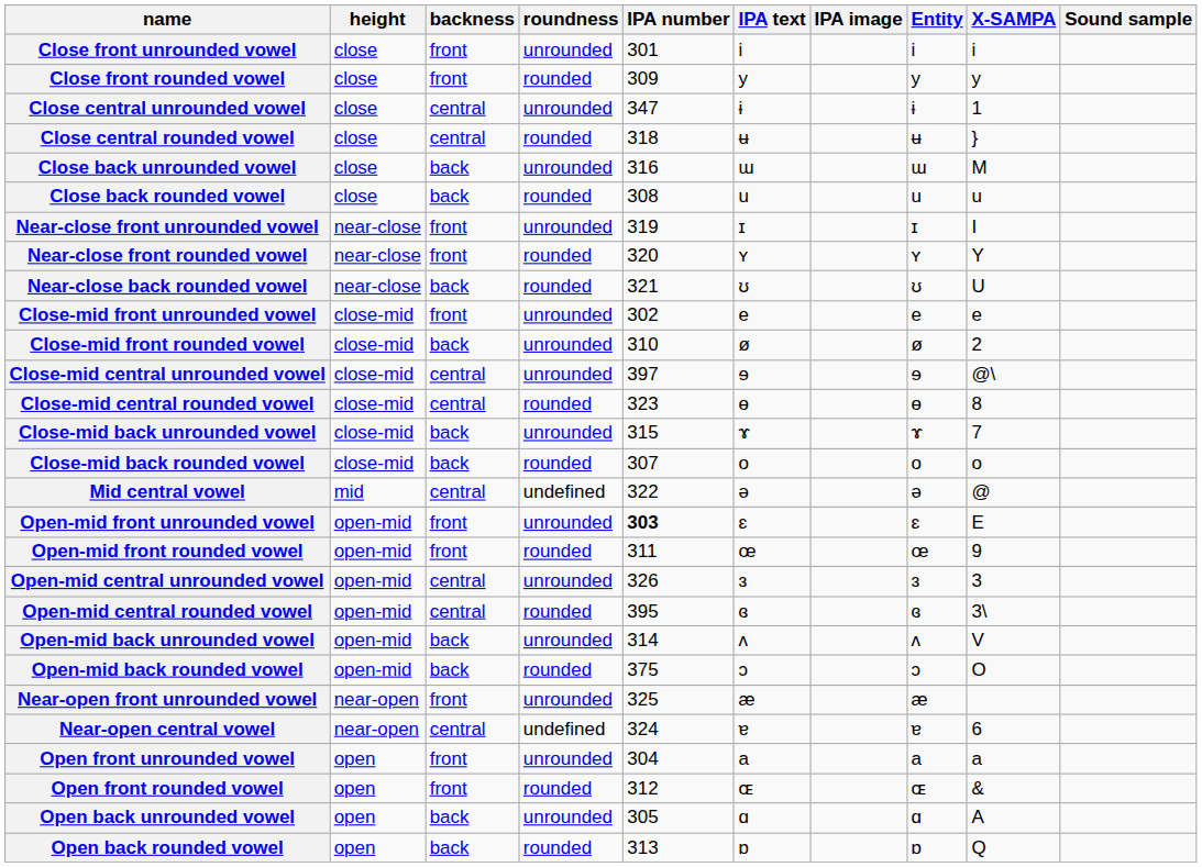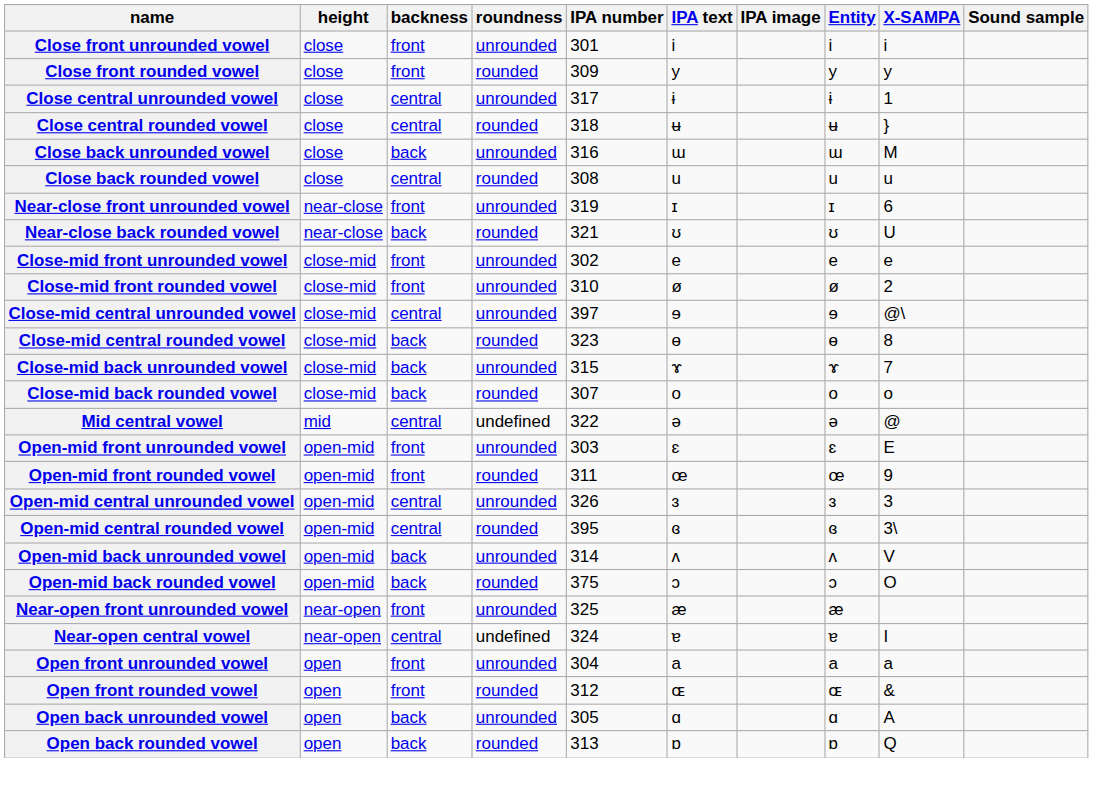 <table class="wikitable sortable">
 <tr ---->
 <th>name</th>
 <th>height</th>
 <th>backness</th>
 <th>roundness</th>
 <th>IPA number</th>
 <th><a href='#'>IPA</a> text</th>
 <th>IPA image</th>
 <th><a href='#'>Entity</a></th>
 <th><a href='#'>X-SAMPA</a></th>
 <th>Sound sample</th>
 </tr>
 <tr ---->
 <th><a href='#'>Close front unrounded vowel</a></th>
 <td><a href='#'>close</a></td>
 <td><a href='#'>front</a></td>
 <td><a href='#'>unrounded</a></td>
 <td>301</td>
 <td>i</td>
 <td></td>
 <td>&#105;</td>
 <td>i</td>
 <td></td>
 </tr>
 <tr ---->
 <th><a href='#'>Close front rounded vowel</a></th>
 <td><a href='#'>close</a></td>
 <td><a href='#'>front</a></td>
 <td><a href='#'>rounded</a></td>
 <td>309</td>
 <td>y</td>
 <td></td>
 <td>&#121;</td>
 <td>y</td>
 <td></td>
 </tr>
 <tr ---->
 <th><a href='#'>Close central unrounded vowel</a></th>
 <td><a href='#'>close</a></td>
 <td><a href='#'>central</a></td>
 <td><a href='#'>unrounded</a></td>
-<td>347</td>
+<td>317</td>
 <td>ɨ</td>
 <td></td>
 <td>&#616;</td>
 <td>1</td>
 <td></td>
 </tr>
 <tr ---->
 <th><a href='#'>Close central rounded vowel</a></th>
 <td><a href='#'>close</a></td>
 <td><a href='#'>central</a></td>
 <td><a href='#'>rounded</a></td>
 <td>318</td>
 <td>ʉ</td>
 <td></td>
 <td>&#649;</td>
 <td>}</td>
 <td></td>
 </tr>
 <tr ---->
 <th><a href='#'>Close back unrounded vowel</a></th>
 <td><a href='#'>close</a></td>
 <td><a href='#'>back</a></td>
 <td><a href='#'>unrounded</a></td>
 <td>316</td>
 <td>ɯ</td>
 <td></td>
 <td>&#623;</td>
 <td>M</td>
 <td></td>
 </tr>
 <tr ---->
 <th><a href='#'>Close back rounded vowel</a></th>
 <td><a href='#'>close</a></td>
-<td><a href='#'>back</a></td>
+<td><a href='#'>central</a></td>
 <td><a href='#'>rounded</a></td>
 <td>308</td>
 <td>u</td>
 <td></td>
 <td>&#117;</td>
 <td>u</td>
 <td></td>
 </tr>
 <tr ---->
 <th><a href='#'>Near-close front unrounded vowel</a></th>
 <td><a href='#'>near-close</a></td>
 <td><a href='#'>front</a></td>
 <td><a href='#'>unrounded</a></td>
 <td>319</td>
 <td>ɪ</td>
 <td></td>
 <td>&#618;</td>
-<td>I</td>
-<td></td>
-</tr>
-<tr ---->
-<th><a href='#'>Near-close front rounded vowel</a></th>
-<td><a href='#'>near-close</a></td>
-<td><a href='#'>front</a></td>
-<td><a href='#'>rounded</a></td>
-<td>320</td>
-<td>ʏ</td>
-<td></td>
-<td>&#655;</td>
-<td>Y</td>
+<td>6</td>
 <td></td>
 </tr>
 <tr ---->
 <th><a href='#'>Near-close back rounded vowel</a></th>
 <td><a href='#'>near-close</a></td>
 <td><a href='#'>back</a></td>
 <td><a href='#'>rounded</a></td>
 <td>321</td>
 <td>ʊ</td>
 <td></td>
 <td>&#650;</td>
 <td>U</td>
 <td></td>
 </tr>
 <tr ---->
 <th><a href='#'>Close-mid front unrounded vowel</a></th>
 <td><a href='#'>close-mid</a></td>
 <td><a href='#'>front</a></td>
 <td><a href='#'>unrounded</a></td>
 <td>302</td>
 <td>e</td>
 <td></td>
 <td>&#101;</td>
 <td>e</td>
 <td></td>
 </tr>
 <tr ---->
 <th><a href='#'>Close-mid front rounded vowel</a></th>
 <td><a href='#'>close-mid</a></td>
-<td><a href='#'>back</a></td>
+<td><a href='#'>front</a></td>
 <td><a href='#'>unrounded</a></td>
 <td>310</td>
 <td>ø</td>
 <td></td>
 <td>&#248;</td>
 <td>2</td>
 <td></td>
 </tr>
 <tr ---->
 <th><a href='#'>Close-mid central unrounded vowel</a></th>
 <td><a href='#'>close-mid</a></td>
 <td><a href='#'>central</a></td>
 <td><a href='#'>unrounded</a></td>
 <td>397</td>
 <td>ɘ</td>
 <td></td>
 <td>&#600;</td>
 <td>@\</td>
 <td></td>
 </tr>
 <tr ---->
 <th><a href='#'>Close-mid central rounded vowel</a></th>
 <td><a href='#'>close-mid</a></td>
-<td><a href='#'>central</a></td>
+<td><a href='#'>back</a></td>
 <td><a href='#'>rounded</a></td>
 <td>323</td>
 <td>ɵ</td>
 <td></td>
 <td>&#629;</td>
 <td>8</td>
 <td></td>
 </tr>
 <tr ---->
 <th><a href='#'>Close-mid back unrounded vowel</a></th>
 <td><a href='#'>close-mid</a></td>
 <td><a href='#'>back</a></td>
 <td><a href='#'>unrounded</a></td>
 <td>315</td>
 <td>ɤ</td>
 <td></td>
 <td>&#612;</td>
 <td>7</td>
 <td></td>
 </tr>
 <tr ---->
 <th><a href='#'>Close-mid back rounded vowel</a></th>
 <td><a href='#'>close-mid</a></td>
 <td><a href='#'>back</a></td>
 <td><a href='#'>rounded</a></td>
 <td>307</td>
 <td>o</td>
 <td></td>
 <td>&#111;</td>
 <td>o</td>
 <td></td>
 </tr>
 <tr ---->
 <th><a href='#'>Mid central vowel</a></th>
 <td><a href='#'>mid</a></td>
 <td><a href='#'>central</a></td>
 <td>undefined</td>
 <td>322</td>
 <td>ə</td>
 <td></td>
 <td>&#601;</td>
 <td>@</td>
 <td></td>
 </tr>
 <tr ---->
 <th><a href='#'>Open-mid front unrounded vowel</a></th>
 <td><a href='#'>open-mid</a></td>
 <td><a href='#'>front</a></td>
 <td><a href='#'>unrounded</a></td>
-<td><strong>303</strong></td>
+<td>303</td>
 <td>ɛ</td>
 <td></td>
 <td>&#603;</td>
 <td>E</td>
 <td></td>
 </tr>
 <tr ---->
 <th><a href='#'>Open-mid front rounded vowel</a></th>
 <td><a href='#'>open-mid</a></td>
 <td><a href='#'>front</a></td>
 <td><a href='#'>rounded</a></td>
 <td>311</td>
 <td>œ</td>
 <td></td>
 <td>&#339;</td>
 <td>9</td>
 <td></td>
 </tr>
 <tr ---->
 <th><a href='#'>Open-mid central unrounded vowel</a></th>
 <td><a href='#'>open-mid</a></td>
 <td><a href='#'>central</a></td>
 <td><a href='#'>unrounded</a></td>
 <td>326</td>
 <td>ɜ</td>
 <td></td>
 <td>&#604;</td>
 <td>3</td>
 <td></td>
 </tr>
 <tr ---->
 <th><a href='#'>Open-mid central rounded vowel</a></th>
 <td><a href='#'>open-mid</a></td>
 <td><a href='#'>central</a></td>
 <td><a href='#'>rounded</a></td>
 <td>395</td>
 <td>ɞ</td>
 <td></td>
 <td>&#606;</td>
 <td>3\</td>
 <td></td>
 </tr>
 <tr ---->
 <th><a href='#'>Open-mid back unrounded vowel</a></th>
 <td><a href='#'>open-mid</a></td>
 <td><a href='#'>back</a></td>
 <td><a href='#'>unrounded</a></td>
 <td>314</td>
 <td>ʌ</td>
 <td></td>
 <td>&#652;</td>
 <td>V</td>
 <td></td>
 </tr>
 <tr ---->
 <th><a href='#'>Open-mid back rounded vowel</a></th>
 <td><a href='#'>open-mid</a></td>
 <td><a href='#'>back</a></td>
 <td><a href='#'>rounded</a></td>
 <td>375</td>
 <td>ɔ</td>
 <td></td>
 <td>&#596;</td>
 <td>O</td>
 <td></td>
 </tr>
 <tr ---->
 <th><a href='#'>Near-open front unrounded vowel</a></th>
 <td><a href='#'>near-open</a></td>
 <td><a href='#'>front</a></td>
 <td><a href='#'>unrounded</a></td>
 <td>325</td>
 <td>æ</td>
 <td></td>
 <td>&#230;</td>
 <td></td>
 <td></td>
 </tr>
 <tr ---->
 <th><a href='#'>Near-open central vowel</a></th>
 <td><a href='#'>near-open</a></td>
 <td><a href='#'>central</a></td>
 <td>undefined</td>
 <td>324</td>
 <td>ɐ</td>
 <td></td>
 <td>&#592;</td>
-<td>6</td>
+<td>I</td>
 <td></td>
 </tr>
 <tr ---->
 <th><a href='#'>Open front unrounded vowel</a></th>
 <td><a href='#'>open</a></td>
 <td><a href='#'>front</a></td>
 <td><a href='#'>unrounded</a></td>
 <td>304</td>
 <td>a</td>
 <td></td>
 <td>&#97;</td>
 <td>a</td>
 <td></td>
 </tr>
 <tr ---->
 <th><a href='#'>Open front rounded vowel</a></th>
 <td><a href='#'>open</a></td>
 <td><a href='#'>front</a></td>
 <td><a href='#'>rounded</a></td>
 <td>312</td>
 <td>ɶ</td>
 <td></td>
 <td>&#630;</td>
 <td>&</td>
 <td></td>
 </tr>
 <tr ---->
 <th><a href='#'>Open back unrounded vowel</a></th>
 <td><a href='#'>open</a></td>
 <td><a href='#'>back</a></td>
 <td><a href='#'>unrounded</a></td>
 <td>305</td>
 <td>ɑ</td>
 <td></td>
 <td>&#593;</td>
 <td>A</td>
 <td></td>
 </tr>
 <tr ---->
 <th><a href='#'>Open back rounded vowel</a></th>
 <td><a href='#'>open</a></td>
 <td><a href='#'>back</a></td>
 <td><a href='#'>rounded</a></td>
 <td>313</td>
 <td>ɒ</td>
 <td></td>
 <td>&#594;</td>
 <td>Q</td>
 <td></td>
 </tr>
 </table>
